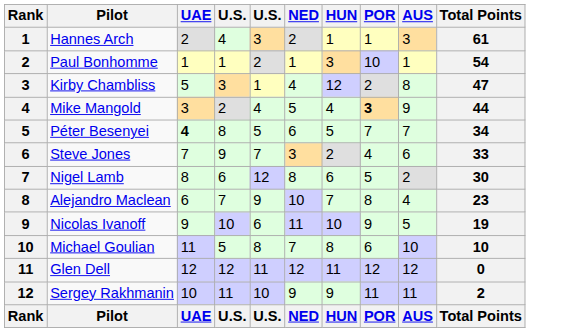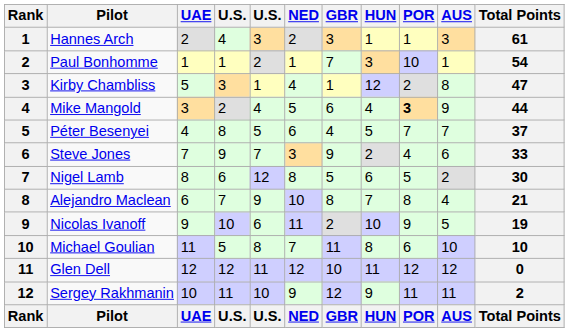 <table class="wikitable">
 <tr>
 <th>Rank</th>
 <th>Pilot</th>
 <th><a href='#'>UAE</a><br></th>
 <th>U.S.<br></th>
 <th>U.S.<br></th>
 <th><a href='#'>NED</a><br></th>
+<th><a href='#'>GBR</a><br></th>
 <th><a href='#'>HUN</a><br></th>
 <th><a href='#'>POR</a><br></th>
 <th><a href='#'>AUS</a><br></th>
 <th>Total Points</th>
 </tr>
 <tr>
 <th>1</th>
 <td> <a href='#'>Hannes Arch</a></td>
 <td style="background:#dfdfdf;">2</td>
 <td style="background:#dfffdf;">4</td>
 <td style="background:#ffdf9f;">3</td>
 <td style="background:#dfdfdf;">2</td>
+<td style="background:#ffdf9f;">3</td>
 <td style="background:#ffffbf;">1</td>
 <td style="background:#ffffbf;">1</td>
 <td style="background:#ffdf9f;">3</td>
 <th>61</th>
 </tr>
 <tr>
 <th>2</th>
 <td> <a href='#'>Paul Bonhomme</a></td>
 <td style="background:#ffffbf;">1</td>
 <td style="background:#ffffbf;">1</td>
 <td style="background:#dfdfdf;">2</td>
 <td style="background:#ffffbf;">1</td>
+<td style="background:#dfffdf;">7</td>
 <td style="background:#ffdf9f;">3</td>
 <td style="background:#cfcfff;">10</td>
 <td style="background:#ffffbf;">1</td>
 <th>54</th>
 </tr>
 <tr>
 <th>3</th>
 <td> <a href='#'>Kirby Chambliss</a></td>
 <td style="background:#dfffdf;">5</td>
 <td style="background:#ffdf9f;">3</td>
 <td style="background:#ffffbf;">1</td>
 <td style="background:#dfffdf;">4</td>
+<td style="background:#ffffbf;">1</td>
 <td style="background:#cfcfff;">12</td>
 <td style="background:#dfdfdf;">2</td>
 <td style="background:#dfffdf;">8</td>
 <th>47</th>
 </tr>
 <tr>
 <th>4</th>
 <td> <a href='#'>Mike Mangold</a></td>
 <td style="background:#ffdf9f;">3</td>
 <td style="background:#dfdfdf;">2</td>
 <td style="background:#dfffdf;">4</td>
 <td style="background:#dfffdf;">5</td>
+<td style="background:#dfffdf;">6</td>
 <td style="background:#dfffdf;">4</td>
 <td style="background:#ffdf9f;"><strong>3</strong></td>
 <td style="background:#dfffdf;">9</td>
 <th>44</th>
 </tr>
 <tr>
 <th>5</th>
 <td> <a href='#'>Péter Besenyei</a></td>
-<td style="background:#dfffdf;"><strong>4</strong></td>
+<td style="background:#dfffdf;">4</td>
 <td style="background:#dfffdf;">8</td>
 <td style="background:#dfffdf;">5</td>
 <td style="background:#dfffdf;">6</td>
+<td style="background:#dfffdf;">4</td>
 <td style="background:#dfffdf;">5</td>
 <td style="background:#dfffdf;">7</td>
 <td style="background:#dfffdf;">7</td>
-<th>34</th>
+<th>37</th>
 </tr>
 <tr>
 <th>6</th>
 <td> <a href='#'>Steve Jones</a></td>
 <td style="background:#dfffdf;">7</td>
 <td style="background:#dfffdf;">9</td>
 <td style="background:#dfffdf;">7</td>
 <td style="background:#ffdf9f;">3</td>
+<td style="background:#dfffdf;">9</td>
 <td style="background:#dfdfdf;">2</td>
 <td style="background:#dfffdf;">4</td>
 <td style="background:#dfffdf;">6</td>
 <th>33</th>
 </tr>
 <tr>
 <th>7</th>
 <td> <a href='#'>Nigel Lamb</a></td>
 <td style="background:#dfffdf;">8</td>
 <td style="background:#dfffdf;">6</td>
 <td style="background:#cfcfff;">12</td>
 <td style="background:#dfffdf;">8</td>
+<td style="background:#dfffdf;">5</td>
 <td style="background:#dfffdf;">6</td>
 <td style="background:#dfffdf;">5</td>
 <td style="background:#dfdfdf;">2</td>
 <th>30</th>
 </tr>
 <tr>
 <th>8</th>
 <td> <a href='#'>Alejandro Maclean</a></td>
 <td style="background:#dfffdf;">6</td>
 <td style="background:#dfffdf;">7</td>
 <td style="background:#dfffdf;">9</td>
 <td style="background:#cfcfff;">10</td>
+<td style="background:#dfffdf;">8</td>
 <td style="background:#dfffdf;">7</td>
 <td style="background:#dfffdf;">8</td>
 <td style="background:#dfffdf;">4</td>
-<th>23</th>
+<th>21</th>
 </tr>
 <tr>
 <th>9</th>
 <td> <a href='#'>Nicolas Ivanoff</a></td>
 <td style="background:#dfffdf;">9</td>
 <td style="background:#cfcfff;">10</td>
 <td style="background:#dfffdf;">6</td>
 <td style="background:#cfcfff;">11</td>
+<td style="background:#dfdfdf;">2</td>
 <td style="background:#cfcfff;">10</td>
 <td style="background:#dfffdf;">9</td>
 <td style="background:#dfffdf;">5</td>
 <th>19</th>
 </tr>
 <tr>
 <th>10</th>
 <td> <a href='#'>Michael Goulian</a></td>
 <td style="background:#cfcfff;">11</td>
 <td style="background:#dfffdf;">5</td>
 <td style="background:#dfffdf;">8</td>
 <td style="background:#dfffdf;">7</td>
+<td style="background:#cfcfff;">11</td>
 <td style="background:#dfffdf;">8</td>
 <td style="background:#dfffdf;">6</td>
 <td style="background:#cfcfff;">10</td>
 <th>10</th>
 </tr>
 <tr>
 <th>11</th>
 <td> <a href='#'>Glen Dell</a></td>
 <td style="background:#cfcfff;">12</td>
 <td style="background:#cfcfff;">12</td>
 <td style="background:#cfcfff;">11</td>
 <td style="background:#cfcfff;">12</td>
+<td style="background:#cfcfff;">10</td>
 <td style="background:#cfcfff;">11</td>
 <td style="background:#cfcfff;">12</td>
 <td style="background:#cfcfff;">12</td>
 <th>0</th>
 </tr>
 <tr>
 <th>12</th>
 <td> <a href='#'>Sergey Rakhmanin</a></td>
 <td style="background:#cfcfff;">10</td>
 <td style="background:#cfcfff;">11</td>
 <td style="background:#cfcfff;">10</td>
 <td style="background:#dfffdf;">9</td>
+<td style="background:#cfcfff;">12</td>
 <td style="background:#dfffdf;">9</td>
 <td style="background:#cfcfff;">11</td>
 <td style="background:#cfcfff;">11</td>
 <th>2</th>
 </tr>
 <tr>
 <th>Rank</th>
 <th>Pilot</th>
 <th><a href='#'>UAE</a><br></th>
 <th>U.S.<br></th>
 <th>U.S.<br></th>
 <th><a href='#'>NED</a><br></th>
+<th><a href='#'>GBR</a><br></th>
 <th><a href='#'>HUN</a><br></th>
 <th><a href='#'>POR</a><br></th>
 <th><a href='#'>AUS</a><br></th>
 <th>Total Points</th>
 </tr>
 </table>
